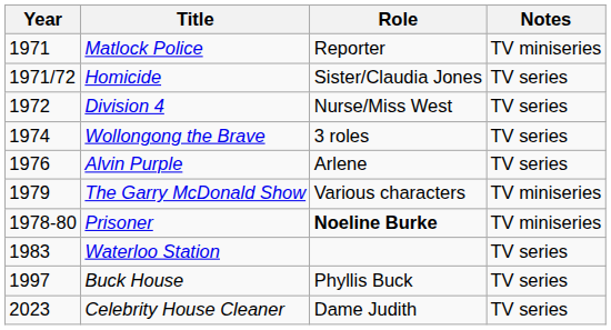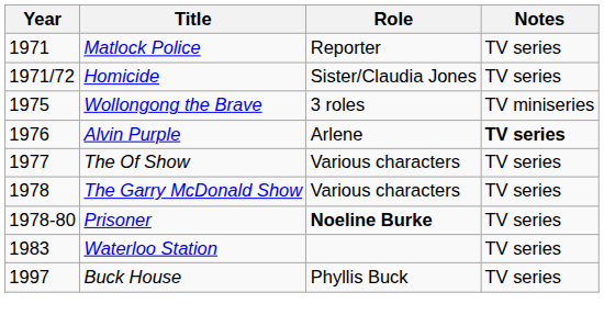 <table class="wikitable">
 <tr>
 <th>Year</th>
 <th>Title</th>
 <th>Role</th>
 <th>Notes</th>
 </tr>
 <tr>
 <td>1971</td>
 <td><em><a href='#'>Matlock Police</a></em></td>
 <td>Reporter</td>
-<td>TV miniseries</td>
+<td>TV series</td>
 </tr>
 <tr>
 <td>1971/72</td>
 <td><em><a href='#'>Homicide</a></em></td>
 <td>Sister/Claudia Jones</td>
 <td>TV series</td>
 </tr>
 <tr>
-<td>1972</td>
-<td><em><a href='#'>Division 4</a></em></td>
-<td>Nurse/Miss West</td>
-<td>TV series</td>
-</tr>
-<tr>
-<td>1974</td>
+<td>1975</td>
 <td><em><a href='#'>Wollongong the Brave</a></em></td>
 <td>3 roles</td>
-<td>TV series</td>
+<td>TV miniseries</td>
 </tr>
 <tr>
 <td>1976</td>
 <td><em><a href='#'>Alvin Purple</a></em></td>
 <td>Arlene</td>
+<td><strong>TV series</strong></td>
+</tr>
+<tr>
+<td>1977</td>
+<td><em>The Of Show</em></td>
+<td>Various characters</td>
 <td>TV series</td>
 </tr>
 <tr>
-<td>1979</td>
+<td>1978</td>
 <td><em><a href='#'>The Garry McDonald Show</a></em></td>
 <td>Various characters</td>
-<td>TV miniseries</td>
+<td>TV series</td>
 </tr>
 <tr>
 <td>1978-80</td>
 <td><em><a href='#'>Prisoner</a></em></td>
 <td><strong>Noeline Burke</strong></td>
-<td>TV miniseries</td>
+<td>TV series</td>
 </tr>
 <tr>
 <td>1983</td>
 <td><em><a href='#'>Waterloo Station</a></em></td>
 <td></td>
 <td>TV series</td>
 </tr>
 <tr>
 <td>1997</td>
 <td><em>Buck House</em></td>
 <td>Phyllis Buck</td>
 <td>TV series</td>
 </tr>
-<tr>
-<td>2023</td>
-<td><em>Celebrity House Cleaner</em></td>
-<td>Dame Judith</td>
-<td>TV series</td>
-</tr>
 </table>
